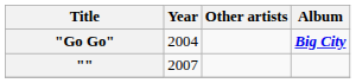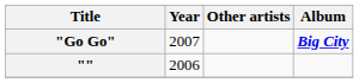 <table class="wikitable plainrowheaders" style="text-align:center;" border="1">
 <tr>
 <th scope="col" style="width:10em;">Title</th>
 <th scope="col">Year</th>
 <th scope="col">Other artists</th>
 <th scope="col">Album</th>
 </tr>
 <tr>
 <th scope="row">"Go Go"</th>
-<td>2004</td>
+<td>2007</td>
 <td></td>
 <td><strong><em><a href='#'>Big City</a></em></strong></td>
 </tr>
 <tr>
 <th scope="row">"<a href='#'></a>"</th>
-<td>2007</td>
+<td>2006</td>
 <td></td>
 <td></td>
 </tr>
 <tr>
 </tr>
 </table>
